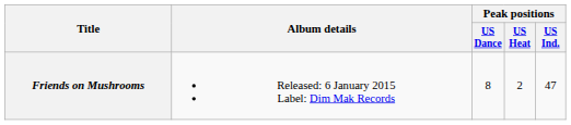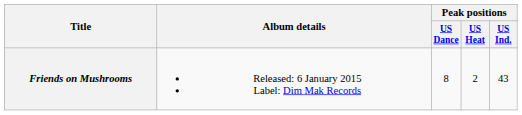 <table class="wikitable plainrowheaders" style="text-align:center;">
 <tr>
 <th scope="col" rowspan="2" style="width:14em;">Title</th>
 <th scope="col" rowspan="2" style="width:25.5em;">Album details</th>
 <th scope="col" colspan="3">Peak positions</th>
 </tr>
 <tr>
 <th scope="col" style="width:2.5em;font-size:90%;"><a href='#'>US<br>Dance</a><br></th>
 <th scope="col" style="width:2.5em;font-size:90%;"><a href='#'>US<br>Heat</a><br></th>
 <th scope="col" style="width:2.5em;font-size:90%;"><a href='#'>US<br>Ind.</a><br></th>
 </tr>
 <tr>
 <th scope="row"><em>Friends on Mushrooms</em></th>
 <td><br><ul><li>Released: 6 January 2015</li><li>Label: <a href='#'>Dim Mak Records</a></li></ul></td>
 <td>8</td>
 <td>2</td>
-<td>47</td>
+<td>43</td>
 </tr>
 </table>
